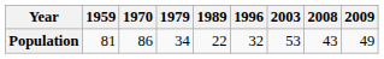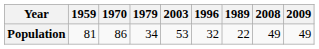 <table class="wikitable" style="text-align:right">
 <tr>
 <th>Year</th>
 <th>1959</th>
 <th>1970</th>
 <th>1979</th>
+<th>2003</th>
+<th>1996</th>
 <th>1989</th>
-<th>1996</th>
-<th>2003</th>
 <th>2008</th>
 <th>2009</th>
 </tr>
 <tr>
 <th>Population</th>
 <td>81</td>
 <td>86</td>
 <td>34</td>
+<td>53</td>
+<td>32</td>
 <td>22</td>
-<td>32</td>
-<td>53</td>
-<td>43</td>
+<td>49</td>
 <td>49</td>
 </tr>
 </table>
